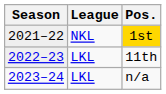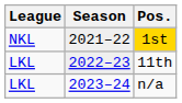 <table class="wikitable" style="font-size:85%">
 <tr>
+<th>League</th>
 <th>Season</th>
-<th>League</th>
 <th>Pos.</th>
 </tr>
 <tr>
+<td><a href='#'>NKL</a></td>
 <td style="background:#efefef;">2021–22</td>
-<td><a href='#'>NKL</a></td>
 <td style="background:gold" align="center">1st</td>
 </tr>
 <tr>
+<td><a href='#'>LKL</a></td>
 <td style="background:#efefef;"><a href='#'>2022–23</a></td>
-<td><a href='#'>LKL</a></td>
 <td align="center">11th</td>
 </tr>
 <tr>
+<td><a href='#'>LKL</a></td>
 <td><a href='#'>2023–24</a></td>
-<td><a href='#'>LKL</a></td>
 <td>n/a</td>
 </tr>
 </table>
